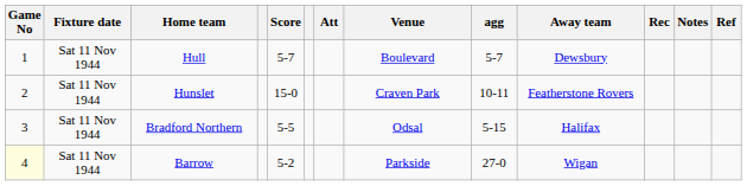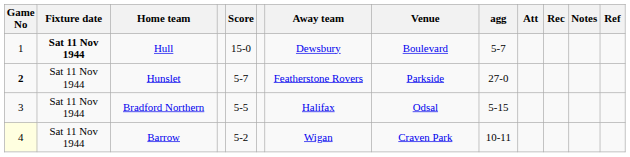 <table class="wikitable" style="text-align:center;">
 <tr>
 <th width=20 abbr="No">Game No</th>
 <th width=100 abbr="Date">Fixture date</th>
 <th width=150 abbr="Home team">Home team</th>
 <th width=5 abbr="space"></th>
 <th width=20 abbr="Score">Score</th>
 <th width=5 abbr="space"></th>
-<th width=30 abbr="Att">Att</th>
+<th width=150 abbr="Away team">Away team</th>
 <th width=150 abbr="Venue">Venue</th>
 <th width=50 abbr="agg">agg</th>
-<th width=150 abbr="Away team">Away team</th>
+<th width=30 abbr="Att">Att</th>
 <th width=30 abbr="Rec">Rec</th>
 <th width=20 abbr="Notes">Notes</th>
 <th width=30 abbr="Ref">Ref</th>
 </tr>
 <tr>
 <td>1</td>
-<td>Sat 11 Nov 1944</td>
+<td><strong>Sat 11 Nov 1944</strong></td>
 <td><a href='#'>Hull</a></td>
 <td></td>
+<td>15-0</td>
+<td></td>
+<td><a href='#'>Dewsbury</a></td>
+<td><a href='#'>Boulevard</a></td>
 <td>5-7</td>
 <td></td>
-<td></td>
-<td><a href='#'>Boulevard</a></td>
-<td>5-7</td>
-<td><a href='#'>Dewsbury</a></td>
 <td></td>
 <td></td>
 <td></td>
 </tr>
 <tr>
-<td>2</td>
+<td><strong>2</strong></td>
 <td>Sat 11 Nov 1944</td>
 <td><a href='#'>Hunslet</a></td>
 <td></td>
-<td>15-0</td>
+<td>5-7</td>
 <td></td>
+<td><a href='#'>Featherstone Rovers</a></td>
+<td><a href='#'>Parkside</a></td>
+<td>27-0</td>
 <td></td>
-<td><a href='#'>Craven Park</a></td>
-<td>10-11</td>
-<td><a href='#'>Featherstone Rovers</a></td>
 <td></td>
 <td></td>
 <td></td>
 </tr>
 <tr>
 <td>3</td>
 <td>Sat 11 Nov 1944</td>
 <td><a href='#'>Bradford Northern</a></td>
 <td></td>
 <td>5-5</td>
 <td></td>
-<td></td>
+<td><a href='#'>Halifax</a></td>
 <td><a href='#'>Odsal</a></td>
 <td>5-15</td>
-<td><a href='#'>Halifax</a></td>
+<td></td>
 <td></td>
 <td></td>
 <td></td>
 </tr>
 <tr>
 <td style="background: lightyellow;">4</td>
 <td>Sat 11 Nov 1944</td>
 <td><a href='#'>Barrow</a></td>
 <td></td>
 <td>5-2</td>
 <td></td>
+<td><a href='#'>Wigan</a></td>
+<td><a href='#'>Craven Park</a></td>
+<td>10-11</td>
 <td></td>
-<td><a href='#'>Parkside</a></td>
-<td>27-0</td>
-<td><a href='#'>Wigan</a></td>
 <td></td>
 <td></td>
 <td></td>
 </tr>
 </table>
